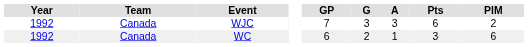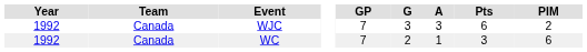 <table border="0" cellpadding="1" cellspacing="0" style="text-align:center; width:50em">
 <tr ALIGN="center" bgcolor="#e0e0e0">
 <th>Year</th>
 <th>Team</th>
 <th>Event</th>
 <th rowspan="99" bgcolor="#ffffff"> </th>
 <th>GP</th>
 <th>G</th>
 <th>A</th>
 <th>Pts</th>
 <th>PIM</th>
 </tr>
 <tr>
 <td><a href='#'>1992</a></td>
 <td><a href='#'>Canada</a></td>
 <td><a href='#'>WJC</a></td>
 <td>7</td>
 <td>3</td>
 <td>3</td>
 <td>6</td>
 <td>2</td>
 </tr>
 <tr bgcolor="#f0f0f0">
 <td><a href='#'>1992</a></td>
 <td><a href='#'>Canada</a></td>
 <td><a href='#'>WC</a></td>
-<td>6</td>
+<td>7</td>
 <td>2</td>
 <td>1</td>
 <td>3</td>
 <td>6</td>
 </tr>
 </table>
